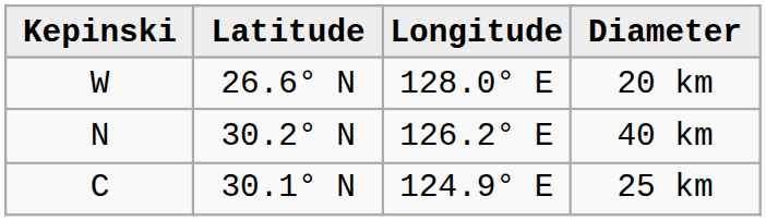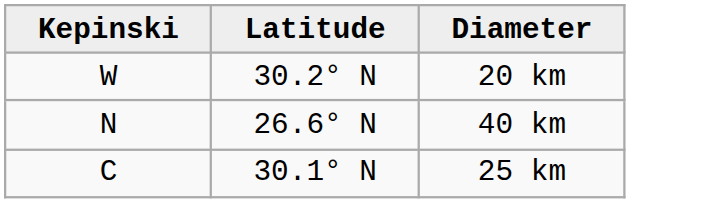 <table class="wikitable">
 <tr>
 <th width="25%" style="background:#eeeeee;">Kepinski</th>
 <th width="25%" style="background:#eeeeee;">Latitude</th>
-<th width="25%" style="background:#eeeeee;">Longitude</th>
 <th width="25%" style="background:#eeeeee;">Diameter</th>
 </tr>
 <tr>
 <td align="center">W</td>
-<td align="center">26.6° N</td>
-<td align="center">128.0° E</td>
+<td align="center">30.2° N</td>
 <td align="center">20 km</td>
 </tr>
 <tr>
 <td align="center">N</td>
-<td align="center">30.2° N</td>
-<td align="center">126.2° E</td>
+<td align="center">26.6° N</td>
 <td align="center">40 km</td>
 </tr>
 <tr>
 <td align="center">C</td>
 <td align="center">30.1° N</td>
-<td align="center">124.9° E</td>
 <td align="center">25 km</td>
 </tr>
 </table>
